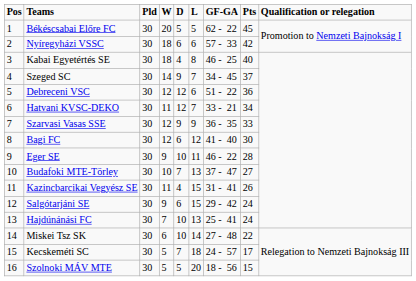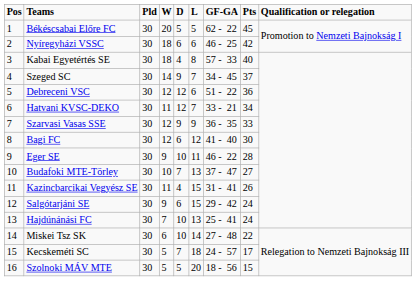 <table class="wikitable">
 <tr>
 <td><strong>Pos</strong></td>
 <td><strong>Teams</strong></td>
 <td><strong>Pld</strong></td>
 <td><strong>W</strong></td>
 <td><strong>D</strong></td>
 <td><strong>L</strong></td>
 <td><strong>GF-GA</strong></td>
 <td><strong>Pts</strong></td>
 <td><strong>Qualification or relegation</strong></td>
 </tr>
 <tr>
 <td>1</td>
 <td><a href='#'>Békéscsabai Előre FC</a></td>
 <td>30</td>
 <td>20</td>
 <td>5</td>
 <td>5</td>
 <td>62 -  22</td>
 <td>45</td>
 <td rowspan="2">Promotion to <a href='#'>Nemzeti Bajnokság I</a></td>
 </tr>
 <tr>
 <td>2</td>
 <td><a href='#'>Nyíregyházi VSSC</a></td>
 <td>30</td>
 <td>18</td>
 <td>6</td>
 <td>6</td>
-<td>57 -  33</td>
+<td>46 -  25</td>
 <td>42</td>
 </tr>
 <tr>
 <td>3</td>
 <td>Kabai Egyetértés SE</td>
 <td>30</td>
 <td>18</td>
 <td>4</td>
 <td>8</td>
-<td>46 -  25</td>
+<td>57 -  33</td>
 <td>40</td>
 <td rowspan="11"></td>
 </tr>
 <tr>
 <td>4</td>
 <td>Szeged SC</td>
 <td>30</td>
 <td>14</td>
 <td>9</td>
 <td>7</td>
 <td>34 -  45</td>
 <td>37</td>
 </tr>
 <tr>
 <td>5</td>
 <td><a href='#'>Debreceni VSC</a></td>
 <td>30</td>
 <td>12</td>
 <td>12</td>
 <td>6</td>
 <td>51 -  22</td>
 <td>36</td>
 </tr>
 <tr>
 <td>6</td>
 <td><a href='#'>Hatvani KVSC-DEKO</a></td>
 <td>30</td>
 <td>11</td>
 <td>12</td>
 <td>7</td>
 <td>33 -  21</td>
 <td>34</td>
 </tr>
 <tr>
 <td>7</td>
 <td><a href='#'>Szarvasi Vasas SSE</a></td>
 <td>30</td>
 <td>12</td>
 <td>9</td>
 <td>9</td>
 <td>36 -  35</td>
 <td>33</td>
 </tr>
 <tr>
 <td>8</td>
 <td><a href='#'>Bagi FC</a></td>
 <td>30</td>
 <td>12</td>
 <td>6</td>
 <td>12</td>
 <td>41 -  40</td>
 <td>30</td>
 </tr>
 <tr>
 <td>9</td>
 <td><a href='#'>Eger SE</a></td>
 <td>30</td>
 <td>9</td>
 <td>10</td>
 <td>11</td>
 <td>46 -  22</td>
 <td>28</td>
 </tr>
 <tr>
 <td>10</td>
 <td><a href='#'>Budafoki MTE-Törley</a></td>
 <td>30</td>
 <td>10</td>
 <td>7</td>
 <td>13</td>
 <td>37 -  47</td>
 <td>27</td>
 </tr>
 <tr>
 <td>11</td>
 <td><a href='#'>Kazincbarcikai Vegyész SE</a></td>
 <td>30</td>
 <td>11</td>
 <td>4</td>
 <td>15</td>
 <td>31 -  41</td>
 <td>26</td>
 </tr>
 <tr>
 <td>12</td>
 <td><a href='#'>Salgótarjáni SE</a></td>
 <td>30</td>
 <td>9</td>
 <td>6</td>
 <td>15</td>
 <td>29 -  42</td>
 <td>24</td>
 </tr>
 <tr>
 <td>13</td>
 <td><a href='#'>Hajdúnánási FC</a></td>
 <td>30</td>
 <td>7</td>
 <td>10</td>
 <td>13</td>
 <td>25 -  41</td>
 <td>24</td>
 </tr>
 <tr>
 <td>14</td>
 <td>Miskei Tsz SK</td>
 <td>30</td>
 <td>6</td>
 <td>10</td>
 <td>14</td>
 <td>27 -  48</td>
 <td>22</td>
 <td rowspan="3">Relegation to Nemzeti Bajnokság III</td>
 </tr>
 <tr>
 <td>15</td>
 <td>Kecskeméti SC</td>
 <td>30</td>
 <td>5</td>
 <td>7</td>
 <td>18</td>
 <td>24 -  57</td>
 <td>17</td>
 </tr>
 <tr>
 <td>16</td>
 <td><a href='#'>Szolnoki MÁV MTE</a></td>
 <td>30</td>
 <td>5</td>
 <td>5</td>
 <td>20</td>
 <td>18 -  56</td>
 <td>15</td>
 </tr>
 </table>
